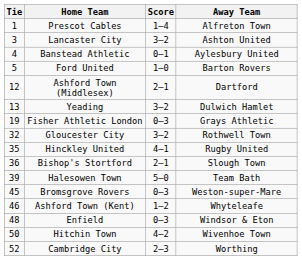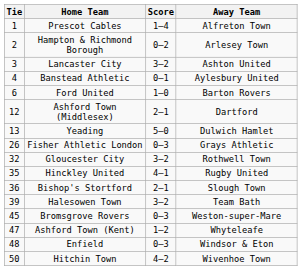 <table class="wikitable" style="text-align:center;">
 <tr>
 <th width=20>Tie</th>
 <th width=175>Home Team</th>
 <th width=20>Score</th>
 <th width=175>Away Team</th>
 </tr>
 <tr>
 <td>1</td>
 <td>Prescot Cables</td>
 <td>1–4</td>
 <td>Alfreton Town</td>
 </tr>
 <tr>
+<td>2</td>
+<td>Hampton & Richmond Borough</td>
+<td>0–2</td>
+<td>Arlesey Town</td>
+</tr>
+<tr>
 <td>3</td>
 <td>Lancaster City</td>
 <td>3–2</td>
 <td>Ashton United</td>
 </tr>
 <tr>
 <td>4</td>
 <td>Banstead Athletic</td>
 <td>0–1</td>
 <td>Aylesbury United</td>
 </tr>
 <tr>
-<td>5</td>
+<td>6</td>
 <td>Ford United</td>
 <td>1–0</td>
 <td>Barton Rovers</td>
 </tr>
 <tr>
 <td>12</td>
 <td>Ashford Town (Middlesex)</td>
 <td>2–1</td>
 <td>Dartford</td>
 </tr>
 <tr>
 <td>13</td>
 <td>Yeading</td>
-<td>3–2</td>
+<td>5–0</td>
 <td>Dulwich Hamlet</td>
 </tr>
 <tr>
-<td>19</td>
+<td>26</td>
 <td>Fisher Athletic London</td>
 <td>0–3</td>
 <td>Grays Athletic</td>
 </tr>
 <tr>
 <td>32</td>
 <td>Gloucester City</td>
 <td>3–2</td>
 <td>Rothwell Town</td>
 </tr>
 <tr>
 <td>35</td>
 <td>Hinckley United</td>
 <td>4–1</td>
 <td>Rugby United</td>
 </tr>
 <tr>
 <td>36</td>
 <td>Bishop's Stortford</td>
 <td>2–1</td>
 <td>Slough Town</td>
 </tr>
 <tr>
 <td>39</td>
 <td>Halesowen Town</td>
-<td>5–0</td>
+<td>3–2</td>
 <td>Team Bath</td>
 </tr>
 <tr>
 <td>45</td>
 <td>Bromsgrove Rovers</td>
 <td>0–3</td>
 <td>Weston-super-Mare</td>
 </tr>
 <tr>
-<td>46</td>
+<td>47</td>
 <td>Ashford Town (Kent)</td>
 <td>1–2</td>
 <td>Whyteleafe</td>
 </tr>
 <tr>
 <td>48</td>
 <td>Enfield</td>
 <td>0–3</td>
 <td>Windsor & Eton</td>
 </tr>
 <tr>
 <td>50</td>
 <td>Hitchin Town</td>
 <td>4–2</td>
 <td>Wivenhoe Town</td>
 </tr>
-<tr>
-<td>52</td>
-<td>Cambridge City</td>
-<td>2–3</td>
-<td>Worthing</td>
-</tr>
 </table>
